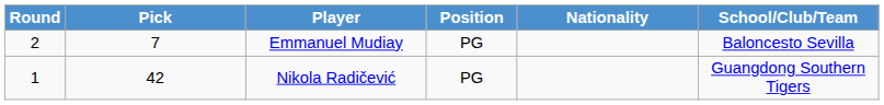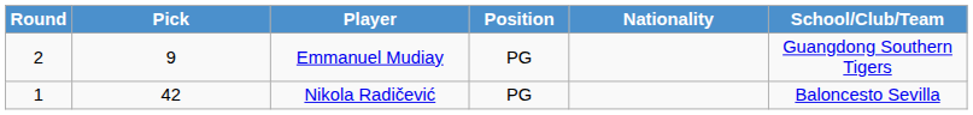 <table class="wikitable sortable sortable">
 <tr>
 <th style="background:#4B90CC; color:white"  width="5%">Round</th>
 <th style="background:#4B90CC; color:white"  width="20%">Pick</th>
 <th style="background:#4B90CC; color:white"  width="20%">Player</th>
 <th style="background:#4B90CC; color:white"  width="10%">Position</th>
 <th style="background:#4B90CC; color:white"  width="20%">Nationality</th>
 <th style="background:#4B90CC; color:white"  width="20%">School/Club/Team</th>
 </tr>
 <tr style="text-align: center">
 <td>2</td>
-<td>7</td>
+<td>9</td>
 <td><a href='#'>Emmanuel Mudiay</a></td>
 <td>PG</td>
 <td></td>
-<td><a href='#'>Baloncesto Sevilla</a></td>
+<td><a href='#'>Guangdong Southern Tigers</a></td>
 </tr>
 <tr style="text-align: center">
 <td>1</td>
 <td>42</td>
 <td><a href='#'>Nikola Radičević</a></td>
 <td>PG</td>
 <td></td>
-<td><a href='#'>Guangdong Southern Tigers</a></td>
+<td><a href='#'>Baloncesto Sevilla</a></td>
 </tr>
 </table>
